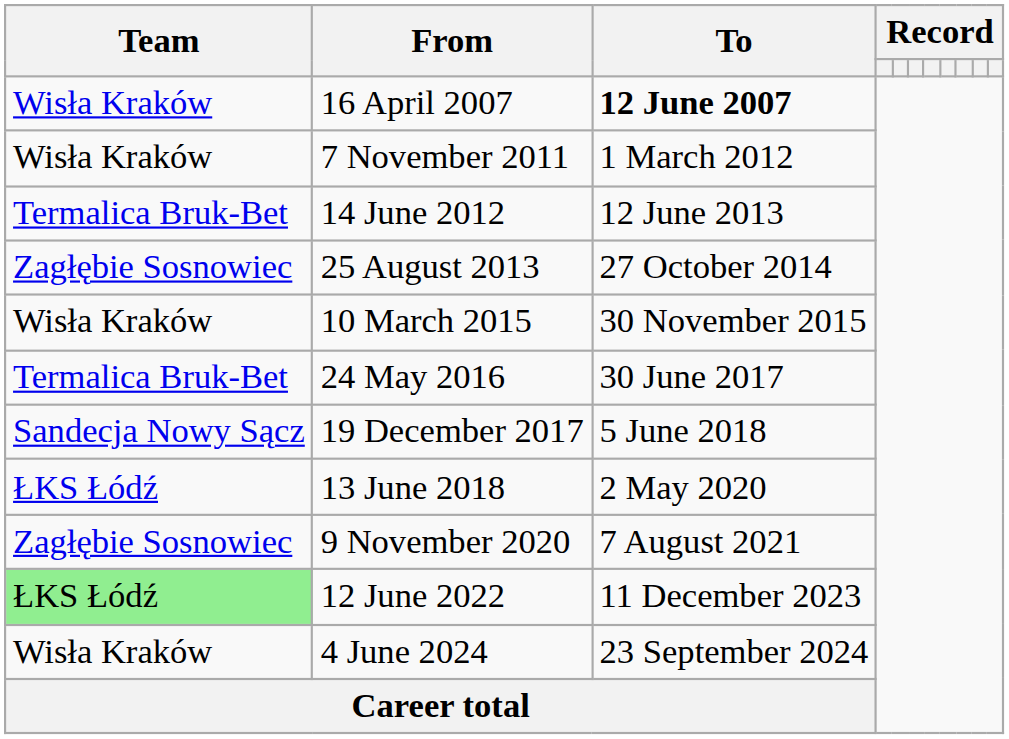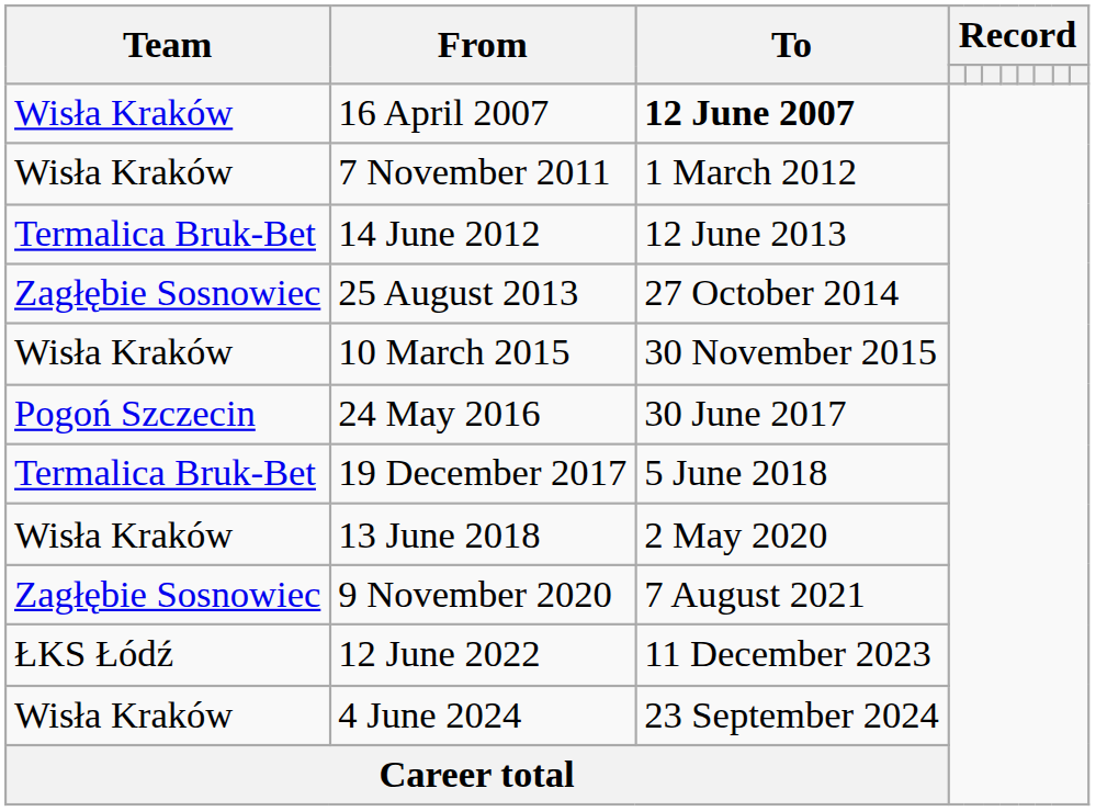 <table class="wikitable" style="text-align: center">
 <tr>
 <th rowspan="2">Team</th>
 <th rowspan="2">From</th>
 <th rowspan="2">To</th>
 <th colspan="8">Record</th>
 </tr>
 <tr>
 <th></th>
 <th></th>
 <th></th>
 <th></th>
 <th></th>
 <th></th>
 <th></th>
 <th></th>
 </tr>
 <tr>
 <td align=left><a href='#'>Wisła Kraków</a></td>
 <td align=left>16 April 2007</td>
 <td align=left><strong>12 June 2007<br></strong></td>
 </tr>
 <tr>
 <td align=left>Wisła Kraków</td>
 <td align=left>7 November 2011</td>
 <td align=left>1 March 2012<br></td>
 </tr>
 <tr>
 <td align=left><a href='#'>Termalica Bruk-Bet</a></td>
 <td align=left>14 June 2012</td>
 <td align=left>12 June 2013<br></td>
 </tr>
 <tr>
 <td align=left><a href='#'>Zagłębie Sosnowiec</a></td>
 <td align=left>25 August 2013</td>
 <td align=left>27 October 2014<br></td>
 </tr>
 <tr>
 <td align=left>Wisła Kraków</td>
 <td align=left>10 March 2015</td>
 <td align=left>30 November 2015<br></td>
 </tr>
 <tr>
-<td align=left><a href='#'>Termalica Bruk-Bet</a></td>
+<td align=left><a href='#'>Pogoń Szczecin</a></td>
 <td align=left>24 May 2016</td>
 <td align=left>30 June 2017<br></td>
 </tr>
 <tr>
-<td align=left><a href='#'>Sandecja Nowy Sącz</a></td>
+<td align=left><a href='#'>Termalica Bruk-Bet</a></td>
 <td align=left>19 December 2017</td>
 <td align=left>5 June 2018<br></td>
 </tr>
 <tr>
-<td align=left><a href='#'>ŁKS Łódź</a></td>
+<td align=left>Wisła Kraków</td>
 <td align=left>13 June 2018</td>
 <td align=left>2 May 2020<br></td>
 </tr>
 <tr>
 <td align=left><a href='#'>Zagłębie Sosnowiec</a></td>
 <td align=left>9 November 2020</td>
 <td align=left>7 August 2021<br></td>
 </tr>
 <tr>
-<td align=left style="background: lightgreen;">ŁKS Łódź</td>
+<td align=left>ŁKS Łódź</td>
 <td align=left>12 June 2022</td>
 <td align=left>11 December 2023<br></td>
 </tr>
 <tr>
 <td align=left>Wisła Kraków</td>
 <td align=left>4 June 2024</td>
 <td align=left>23 September 2024<br></td>
 </tr>
 <tr>
 <th colspan="3">Career total<br></th>
 </tr>
 </table>
